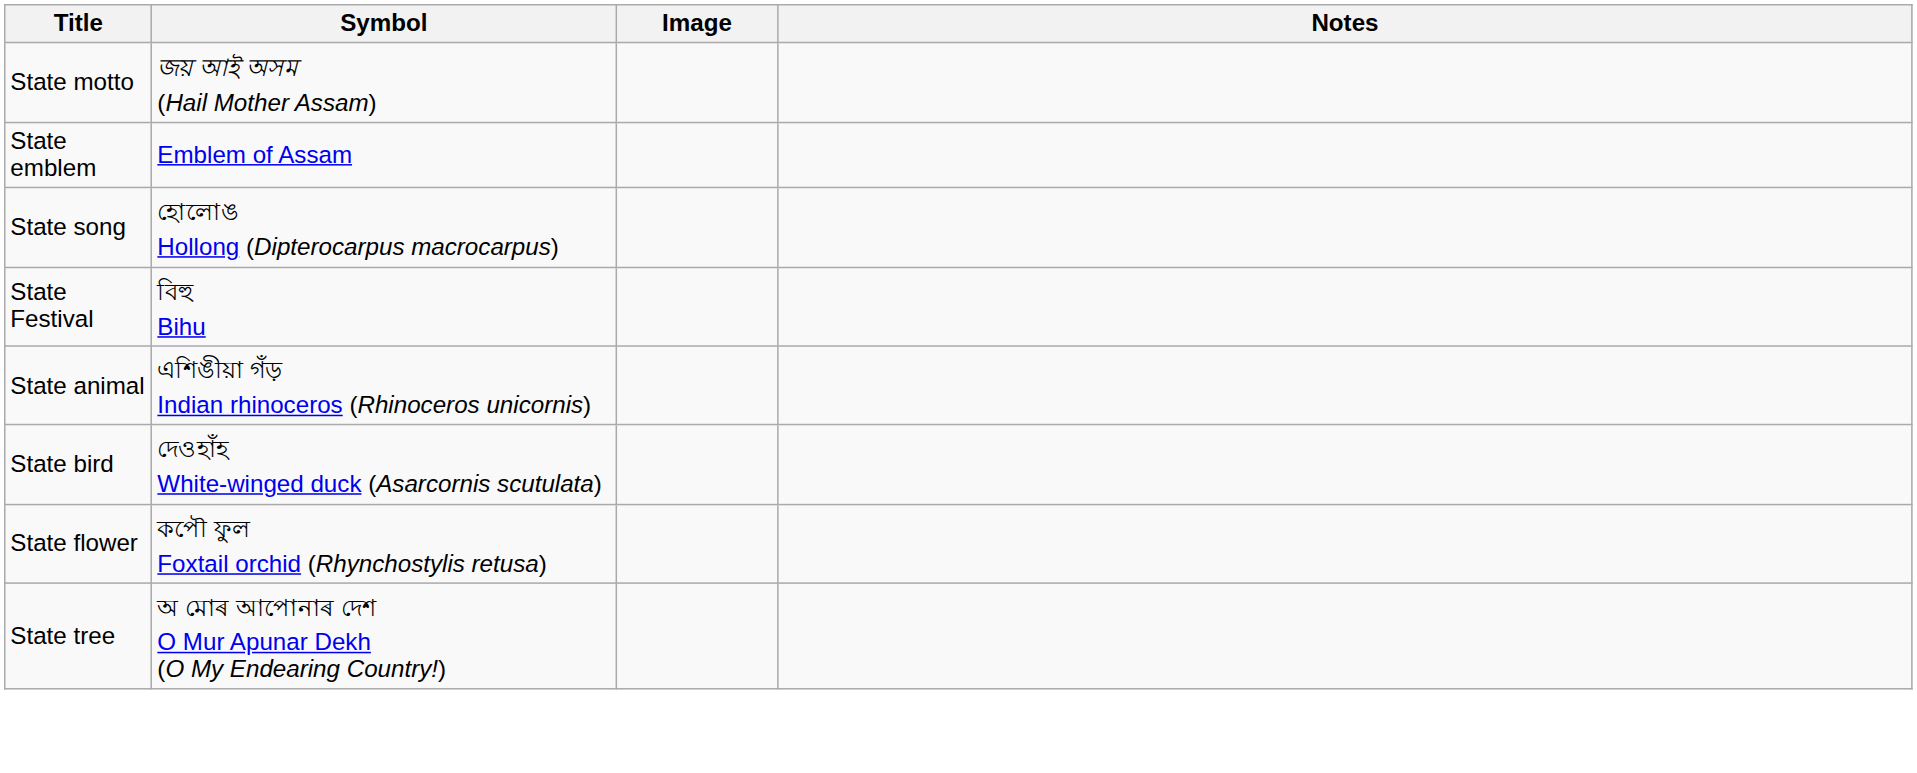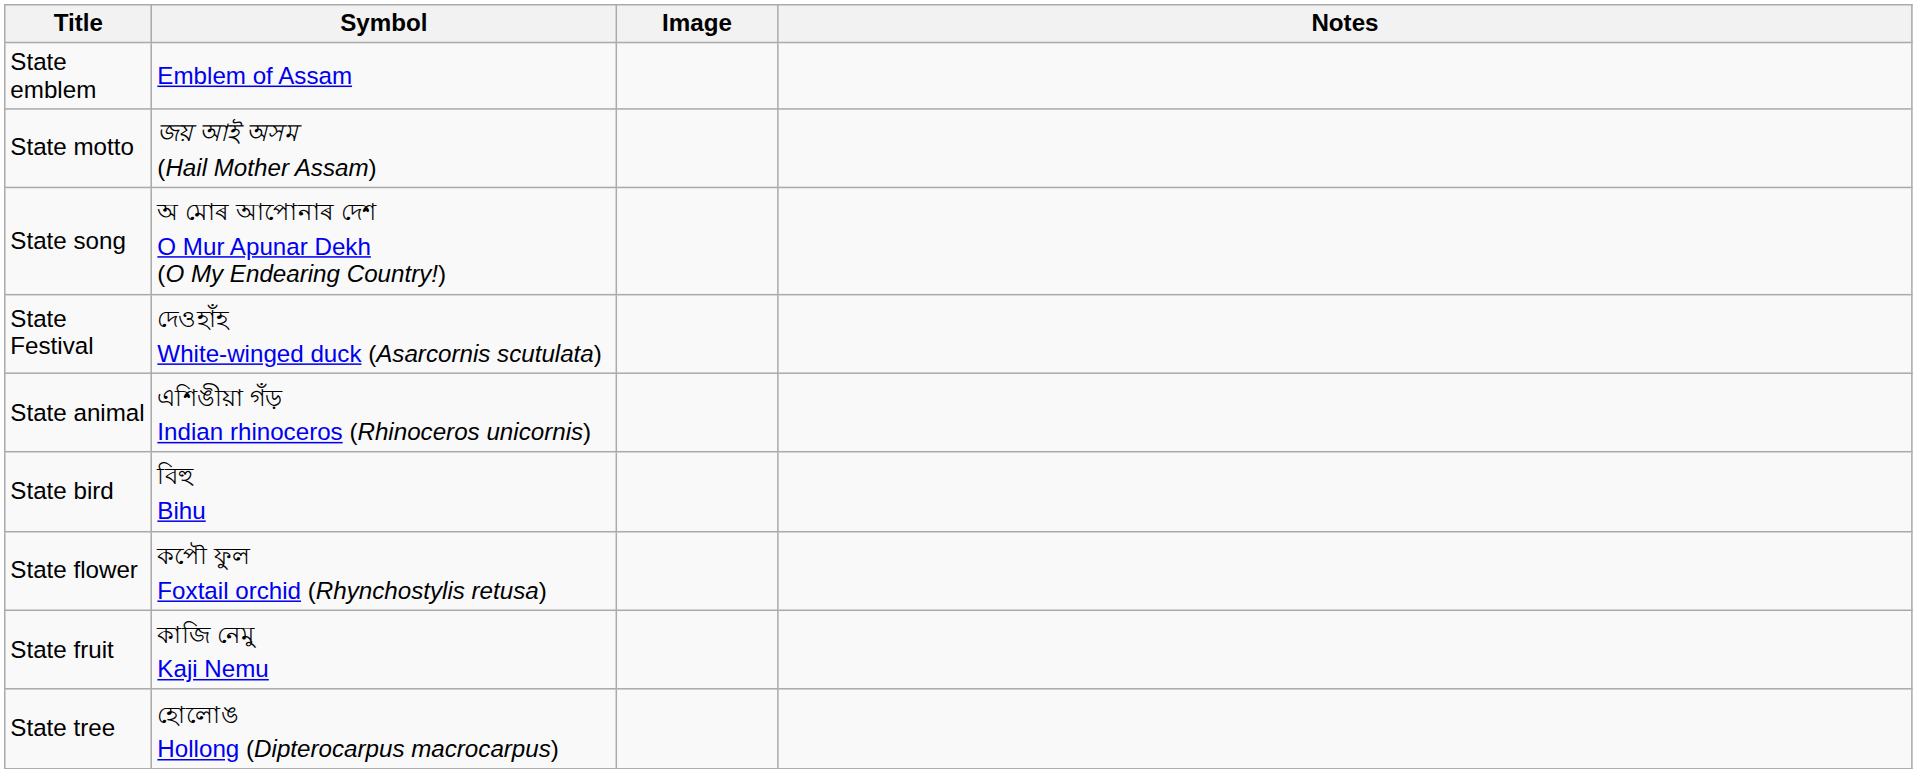 <table class="wikitable" style="width: 100%;">
 <tr>
 <th width=90>Title</th>
 <th style="width:300px;">Symbol</th>
 <th width=100>Image</th>
 <th>Notes</th>
 </tr>
 <tr>
+<td>State emblem</td>
+<td><a href='#'>Emblem of Assam</a></td>
+<td style="text-align:center;"></td>
+<td></td>
+</tr>
+<tr>
 <td>State motto</td>
 <td><em>জয় আই অসম</em><br> (<em>Hail Mother Assam</em>)</td>
 <td></td>
 <td></td>
 </tr>
 <tr>
-<td>State emblem</td>
-<td><a href='#'>Emblem of Assam</a></td>
-<td style="text-align:center;"></td>
-<td></td>
-</tr>
-<tr>
 <td>State song</td>
-<td>হোলোঙ <br> <a href='#'>Hollong</a> (<em>Dipterocarpus macrocarpus</em>)</td>
+<td>অ মোৰ আপোনাৰ দেশ<br><a href='#'>O Mur Apunar Dekh</a> <br> (<em>O My Endearing Country!</em>)</td>
 <td></td>
 <td></td>
 </tr>
 <tr>
 <td>State Festival</td>
-<td>বিহু <br> <a href='#'>Bihu</a></td>
+<td>দেওহাঁহ <br> <a href='#'>White-winged duck</a> (<em>Asarcornis scutulata</em>)</td>
 <td></td>
 <td></td>
 </tr>
 <tr>
 <td>State animal</td>
 <td>এশিঙীয়া গঁড় <br> <a href='#'>Indian rhinoceros</a> (<em>Rhinoceros unicornis</em>)</td>
 <td style="text-align:center;"></td>
 <td></td>
 </tr>
 <tr>
 <td>State bird</td>
-<td>দেওহাঁহ <br> <a href='#'>White-winged duck</a> (<em>Asarcornis scutulata</em>)</td>
+<td>বিহু <br> <a href='#'>Bihu</a></td>
 <td style="text-align:center;"></td>
 <td></td>
 </tr>
 <tr>
 <td>State flower</td>
 <td>কপৌ ফুল <br> <a href='#'>Foxtail orchid</a> (<em>Rhynchostylis retusa</em>)</td>
 <td style="text-align:center;"></td>
 <td></td>
 </tr>
 <tr>
+<td>State fruit</td>
+<td>কাজি নেমু <br> <a href='#'>Kaji Nemu</a></td>
+<td style="text-align:center;"></td>
+<td></td>
+</tr>
+<tr>
 <td>State tree</td>
-<td>অ মোৰ আপোনাৰ দেশ<br><a href='#'>O Mur Apunar Dekh</a> <br> (<em>O My Endearing Country!</em>)</td>
+<td>হোলোঙ <br> <a href='#'>Hollong</a> (<em>Dipterocarpus macrocarpus</em>)</td>
 <td style="text-align:center;"></td>
 <td></td>
 </tr>
 </table>
